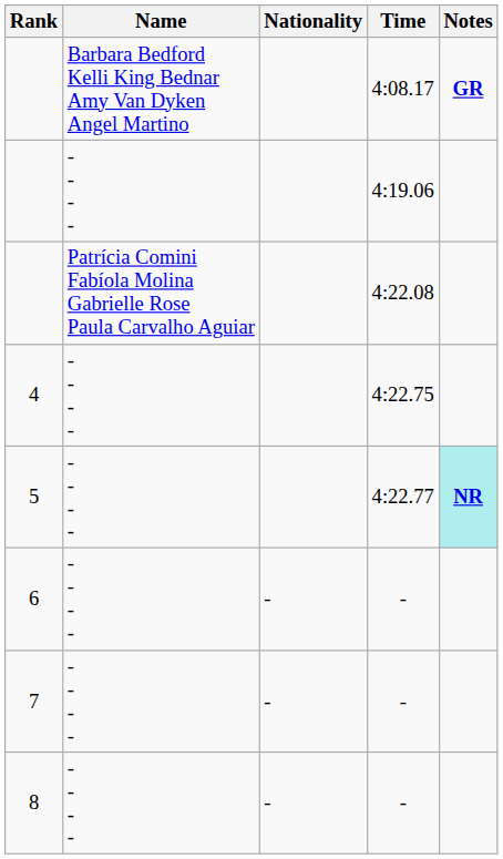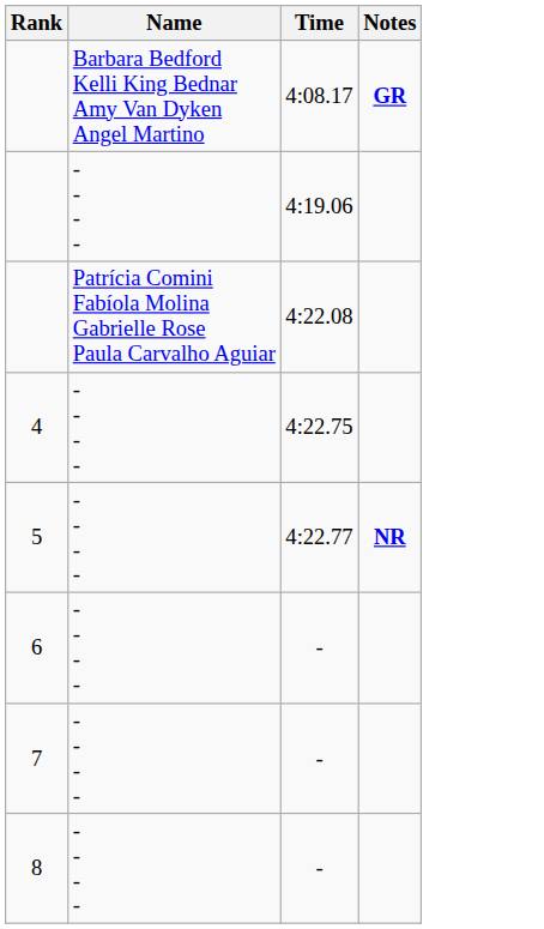 <table class="wikitable sortable" style="text-align:center">
 <tr>
 <th>Rank</th>
 <th>Name</th>
-<th>Nationality</th>
 <th>Time</th>
 <th>Notes</th>
 </tr>
 <tr>
 <td></td>
 <td align=left><a href='#'>Barbara Bedford</a> <br> <a href='#'>Kelli King Bednar</a> <br> <a href='#'>Amy Van Dyken</a> <br> <a href='#'>Angel Martino</a></td>
-<td align=left></td>
 <td>4:08.17</td>
 <td><strong><a href='#'>GR</a></strong></td>
 </tr>
 <tr>
 <td></td>
 <td align=left>- <br> - <br> - <br> -</td>
-<td align=left></td>
 <td>4:19.06</td>
 <td></td>
 </tr>
 <tr>
 <td></td>
 <td align=left><a href='#'>Patrícia Comini</a> <br> <a href='#'>Fabíola Molina</a> <br> <a href='#'>Gabrielle Rose</a> <br> <a href='#'>Paula Carvalho Aguiar</a></td>
-<td align=left></td>
 <td>4:22.08</td>
 <td></td>
 </tr>
 <tr>
 <td>4</td>
 <td align=left>- <br> - <br> - <br> -</td>
-<td align=left></td>
 <td>4:22.75</td>
 <td></td>
 </tr>
 <tr>
 <td>5</td>
 <td align=left>- <br> - <br> - <br> -</td>
-<td align=left></td>
 <td>4:22.77</td>
-<td style="background: paleturquoise;"><strong><a href='#'>NR</a></strong></td>
+<td><strong><a href='#'>NR</a></strong></td>
 </tr>
 <tr>
 <td>6</td>
 <td align=left>- <br> - <br> - <br> -</td>
-<td align=left>-</td>
 <td>-</td>
 <td></td>
 </tr>
 <tr>
 <td>7</td>
 <td align=left>- <br> - <br> - <br> -</td>
-<td align=left>-</td>
 <td>-</td>
 <td></td>
 </tr>
 <tr>
 <td>8</td>
 <td align=left>- <br> - <br> - <br> -</td>
-<td align=left>-</td>
 <td>-</td>
 <td></td>
 </tr>
 </table>
